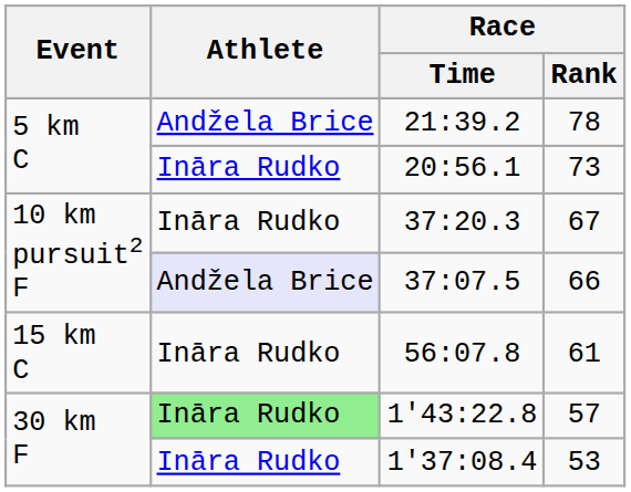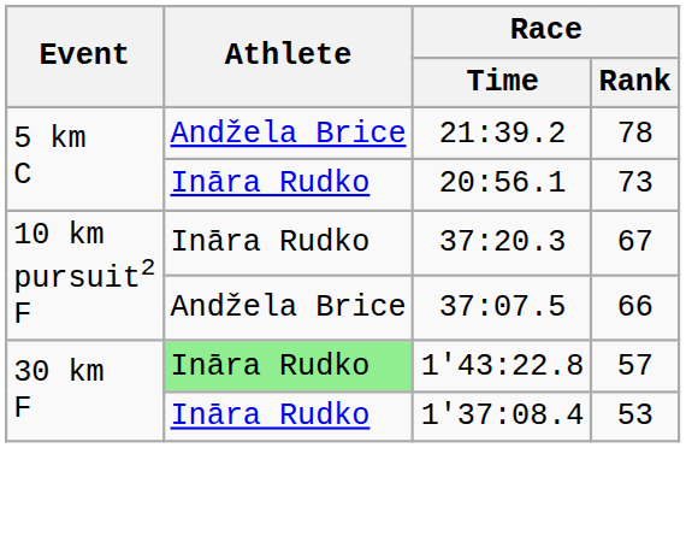 <table class="wikitable" border="1" style="font-size:90%">
 <tr>
 <th rowspan=2>Event</th>
 <th rowspan=2>Athlete</th>
 <th colspan=2>Race</th>
 </tr>
 <tr>
 <th>Time</th>
 <th>Rank</th>
 </tr>
 <tr>
 <td rowspan=2>5 km <br> C</td>
 <td><a href='#'>Andžela Brice</a></td>
 <td align=center>21:39.2</td>
 <td align=center>78</td>
 </tr>
 <tr>
 <td><a href='#'>Ināra Rudko</a></td>
 <td align=center>20:56.1</td>
 <td align=center>73</td>
 </tr>
 <tr>
 <td rowspan=2>10 km <br> pursuit<sup>2</sup> <br> F</td>
 <td>Ināra Rudko</td>
 <td align=center>37:20.3</td>
 <td align=center>67</td>
 </tr>
 <tr>
-<td style="background: lavender;">Andžela Brice</td>
+<td>Andžela Brice</td>
 <td align=center>37:07.5</td>
 <td align=center>66</td>
-</tr>
-<tr>
-<td>15 km <br> C</td>
-<td>Ināra Rudko</td>
-<td align=center>56:07.8</td>
-<td align=center>61</td>
 </tr>
 <tr>
 <td rowspan=2>30 km <br> F</td>
 <td style="background: lightgreen;">Ināra Rudko</td>
 <td align=center>1'43:22.8</td>
 <td align=center>57</td>
 </tr>
 <tr>
 <td><a href='#'>Ināra Rudko</a></td>
 <td align=center>1'37:08.4</td>
 <td align=center>53</td>
 </tr>
 </table>
